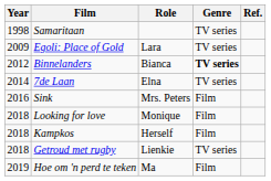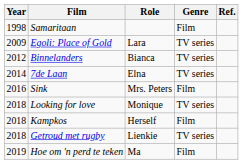 <table class="wikitable">
 <tr>
 <th>Year</th>
 <th>Film</th>
 <th>Role</th>
 <th>Genre</th>
 <th>Ref.</th>
 </tr>
 <tr>
 <td>1998</td>
 <td><em>Samaritaan</em></td>
 <td></td>
-<td>TV series</td>
+<td>Film</td>
 <td></td>
 </tr>
 <tr>
 <td>2009</td>
 <td><em><a href='#'>Egoli: Place of Gold</a></em></td>
 <td>Lara</td>
 <td>TV series</td>
 <td></td>
 </tr>
 <tr>
 <td>2012</td>
 <td><em><a href='#'>Binnelanders</a></em></td>
 <td>Bianca</td>
-<td><strong>TV series</strong></td>
+<td>TV series</td>
 <td></td>
 </tr>
 <tr>
 <td>2014</td>
 <td><em><a href='#'>7de Laan</a></em></td>
 <td>Elna</td>
 <td>TV series</td>
 <td></td>
 </tr>
 <tr>
 <td>2016</td>
 <td><em>Sink</em></td>
 <td>Mrs. Peters</td>
 <td>Film</td>
 <td></td>
 </tr>
 <tr>
 <td>2018</td>
 <td><em>Looking for love</em></td>
 <td>Monique</td>
-<td>Film</td>
+<td>TV series</td>
 <td></td>
 </tr>
 <tr>
 <td>2018</td>
 <td><em>Kampkos</em></td>
 <td>Herself</td>
 <td>Film</td>
 <td></td>
 </tr>
 <tr>
 <td>2018</td>
 <td><em><a href='#'>Getroud met rugby</a></em></td>
 <td>Lienkie</td>
 <td>TV series</td>
 <td></td>
 </tr>
 <tr>
 <td>2019</td>
 <td><em>Hoe om 'n perd te teken</em></td>
 <td>Ma</td>
 <td>Film</td>
 <td></td>
 </tr>
 </table>
